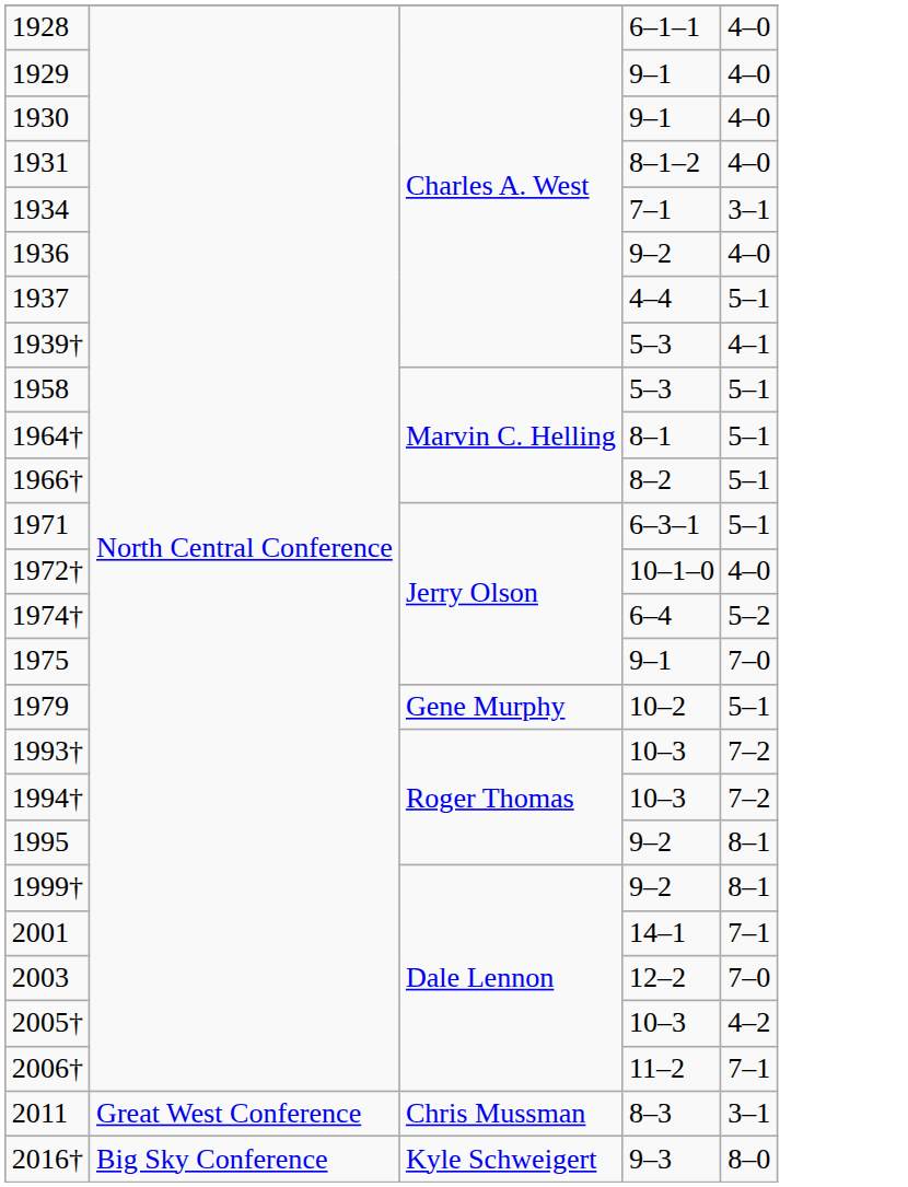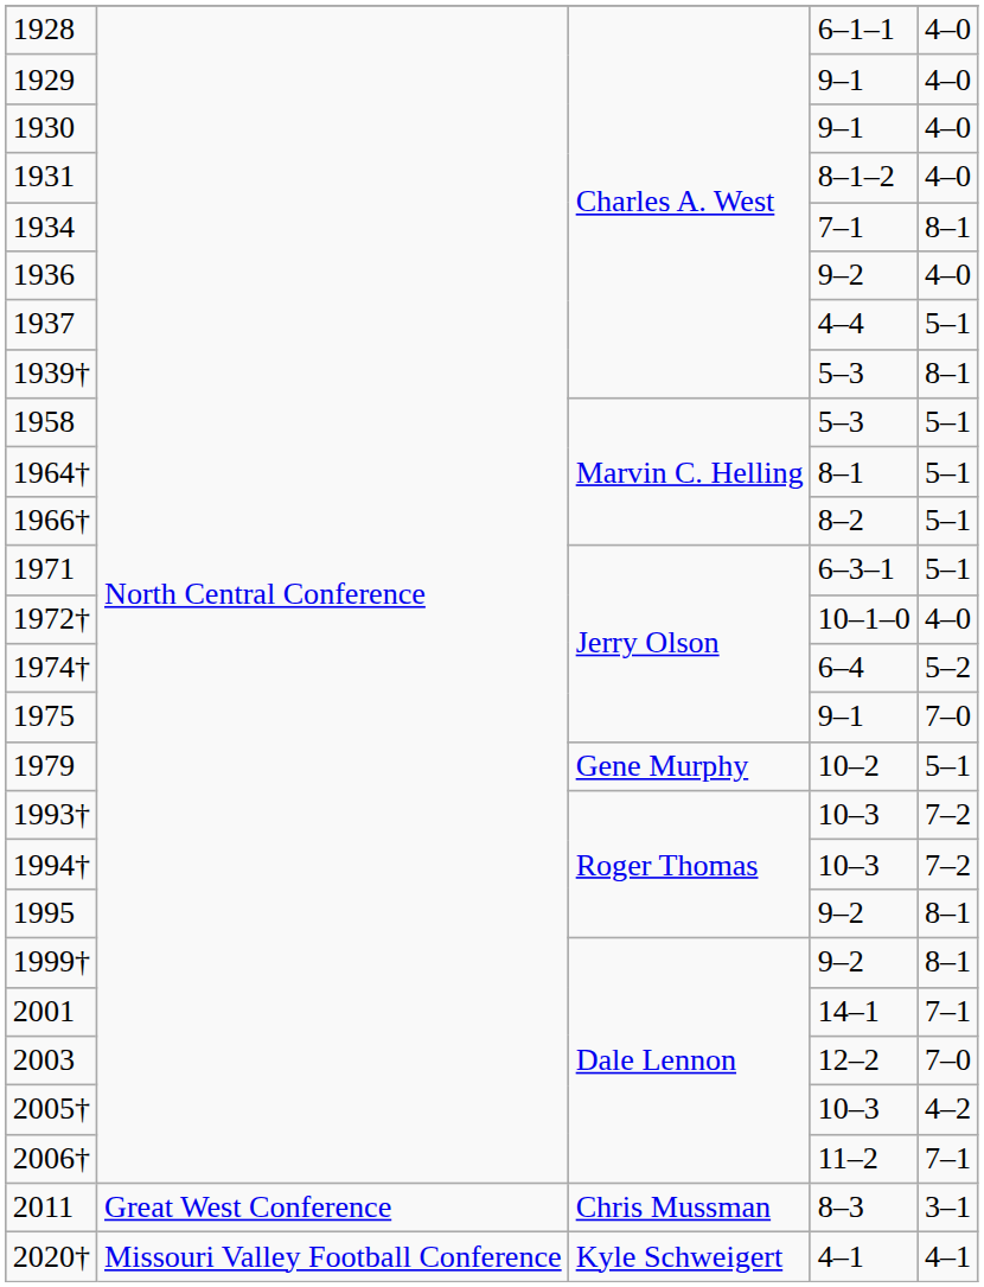 <table class="wikitable">
 <tr>
 </tr>
 <tr>
 <td>1928</td>
 <td rowspan="24"><a href='#'>North Central Conference</a></td>
 <td rowspan="8"><a href='#'>Charles A. West</a></td>
 <td>6–1–1</td>
 <td>4–0</td>
 </tr>
 <tr>
 <td>1929</td>
 <td>9–1</td>
 <td>4–0</td>
 </tr>
 <tr>
 <td>1930</td>
 <td>9–1</td>
 <td>4–0</td>
 </tr>
 <tr>
 <td>1931</td>
 <td>8–1–2</td>
 <td>4–0</td>
 </tr>
 <tr>
 <td>1934</td>
 <td>7–1</td>
-<td>3–1</td>
+<td>8–1</td>
 </tr>
 <tr>
 <td>1936</td>
 <td>9–2</td>
 <td>4–0</td>
 </tr>
 <tr>
 <td>1937</td>
 <td>4–4</td>
 <td>5–1</td>
 </tr>
 <tr>
 <td>1939†</td>
 <td>5–3</td>
-<td>4–1</td>
+<td>8–1</td>
 </tr>
 <tr>
 <td>1958</td>
 <td rowspan="3"><a href='#'>Marvin C. Helling</a></td>
 <td>5–3</td>
 <td>5–1</td>
 </tr>
 <tr>
 <td>1964†</td>
 <td>8–1</td>
 <td>5–1</td>
 </tr>
 <tr>
 <td>1966†</td>
 <td>8–2</td>
 <td>5–1</td>
 </tr>
 <tr>
 <td>1971</td>
 <td rowspan="4"><a href='#'>Jerry Olson</a></td>
 <td>6–3–1</td>
 <td>5–1</td>
 </tr>
 <tr>
 <td>1972†</td>
 <td>10–1–0</td>
 <td>4–0</td>
 </tr>
 <tr>
 <td>1974†</td>
 <td>6–4</td>
 <td>5–2</td>
 </tr>
 <tr>
 <td>1975</td>
 <td>9–1</td>
 <td>7–0</td>
 </tr>
 <tr>
 <td>1979</td>
 <td><a href='#'>Gene Murphy</a></td>
 <td>10–2</td>
 <td>5–1</td>
 </tr>
 <tr>
 <td>1993†</td>
 <td rowspan="3"><a href='#'>Roger Thomas</a></td>
 <td>10–3</td>
 <td>7–2</td>
 </tr>
 <tr>
 <td>1994†</td>
 <td>10–3</td>
 <td>7–2</td>
 </tr>
 <tr>
 <td>1995</td>
 <td>9–2</td>
 <td>8–1</td>
 </tr>
 <tr>
 <td>1999†</td>
 <td rowspan="5"><a href='#'>Dale Lennon</a></td>
 <td>9–2</td>
 <td>8–1</td>
 </tr>
 <tr>
 <td>2001</td>
 <td>14–1</td>
 <td>7–1</td>
 </tr>
 <tr>
 <td>2003</td>
 <td>12–2</td>
 <td>7–0</td>
 </tr>
 <tr>
 <td>2005†</td>
 <td>10–3</td>
 <td>4–2</td>
 </tr>
 <tr>
 <td>2006†</td>
 <td>11–2</td>
 <td>7–1</td>
 </tr>
 <tr>
 <td>2011</td>
 <td><a href='#'>Great West Conference</a></td>
 <td><a href='#'>Chris Mussman</a></td>
 <td>8–3</td>
 <td>3–1</td>
 </tr>
 <tr>
-<td>2016†</td>
-<td><a href='#'>Big Sky Conference</a></td>
+<td>2020†</td>
+<td><a href='#'>Missouri Valley Football Conference</a></td>
 <td><a href='#'>Kyle Schweigert</a></td>
-<td>9–3</td>
-<td>8–0</td>
+<td>4–1</td>
+<td>4–1</td>
 </tr>
 </table>
